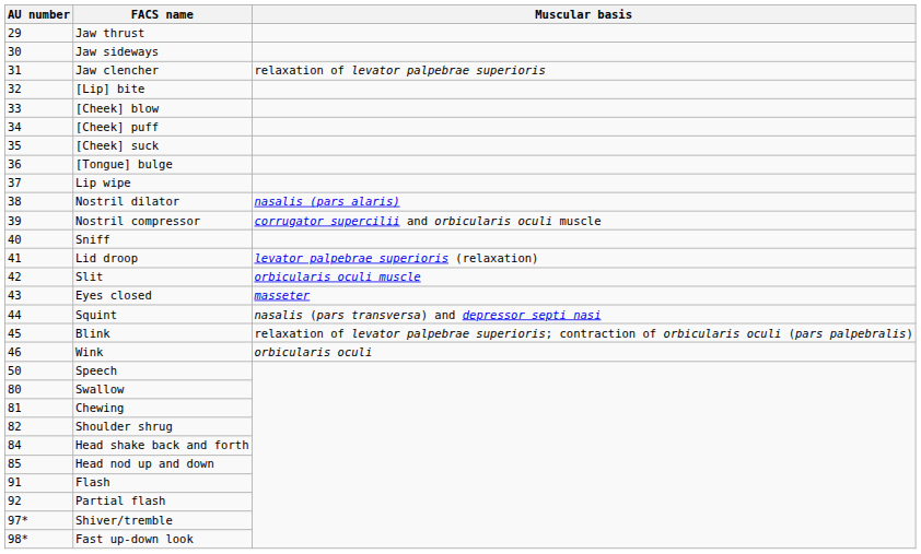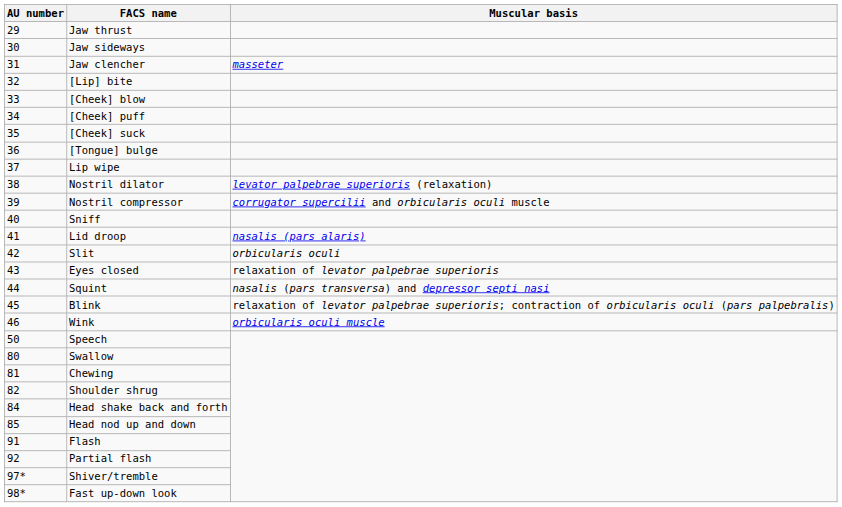 <table class="wikitable sortable">
 <tr>
 <th>AU number</th>
 <th>FACS name</th>
 <th>Muscular basis</th>
 </tr>
 <tr>
 <td>29</td>
 <td>Jaw thrust</td>
 <td></td>
 </tr>
 <tr>
 <td>30</td>
 <td>Jaw sideways</td>
 <td></td>
 </tr>
 <tr>
 <td>31</td>
 <td>Jaw clencher</td>
-<td>relaxation of <em>levator palpebrae superioris</em></td>
+<td><em><a href='#'>masseter</a></em></td>
 </tr>
 <tr>
 <td>32</td>
 <td>[Lip] bite</td>
 <td></td>
 </tr>
 <tr>
 <td>33</td>
 <td>[Cheek] blow</td>
 <td></td>
 </tr>
 <tr>
 <td>34</td>
 <td>[Cheek] puff</td>
 <td></td>
 </tr>
 <tr>
 <td>35</td>
 <td>[Cheek] suck</td>
 <td></td>
 </tr>
 <tr>
 <td>36</td>
 <td>[Tongue] bulge</td>
 <td></td>
 </tr>
 <tr>
 <td>37</td>
 <td>Lip wipe</td>
 <td></td>
 </tr>
 <tr>
 <td>38</td>
 <td>Nostril dilator</td>
-<td><em><a href='#'>nasalis (pars alaris)</a></em></td>
+<td><em><a href='#'>levator palpebrae superioris</a></em> (relaxation)</td>
 </tr>
 <tr>
 <td>39</td>
 <td>Nostril compressor</td>
 <td><em><a href='#'>corrugator supercilii</a></em> and <em>orbicularis oculi</em> muscle</td>
 </tr>
 <tr>
 <td>40</td>
 <td>Sniff</td>
 </tr>
 <tr>
 <td>41</td>
 <td>Lid droop</td>
-<td><em><a href='#'>levator palpebrae superioris</a></em> (relaxation)</td>
+<td><em><a href='#'>nasalis (pars alaris)</a></em></td>
 </tr>
 <tr>
 <td>42</td>
 <td>Slit</td>
-<td><em><a href='#'>orbicularis oculi muscle</a></em></td>
+<td><em>orbicularis oculi</em></td>
 </tr>
 <tr>
 <td>43</td>
 <td>Eyes closed</td>
-<td><em><a href='#'>masseter</a></em></td>
+<td>relaxation of <em>levator palpebrae superioris</em></td>
 </tr>
 <tr>
 <td>44</td>
 <td>Squint</td>
 <td><em>nasalis</em> (<em>pars transversa</em>) and <em><a href='#'>depressor septi nasi</a></em></td>
 </tr>
 <tr>
 <td>45</td>
 <td>Blink</td>
 <td>relaxation of <em>levator palpebrae superioris</em>; contraction of <em>orbicularis oculi</em> (<em>pars palpebralis</em>)</td>
 </tr>
 <tr>
 <td>46</td>
 <td>Wink</td>
-<td><em>orbicularis oculi</em></td>
+<td><em><a href='#'>orbicularis oculi muscle</a></em></td>
 </tr>
 <tr>
 <td>50</td>
 <td>Speech</td>
 </tr>
 <tr>
 <td>80</td>
 <td>Swallow</td>
 </tr>
 <tr>
 <td>81</td>
 <td>Chewing</td>
 </tr>
 <tr>
 <td>82</td>
 <td>Shoulder shrug</td>
 </tr>
 <tr>
 <td>84</td>
 <td>Head shake back and forth</td>
 </tr>
 <tr>
 <td>85</td>
 <td>Head nod up and down</td>
 </tr>
 <tr>
 <td>91</td>
 <td>Flash</td>
 </tr>
 <tr>
 <td>92</td>
 <td>Partial flash</td>
 </tr>
 <tr>
 <td>97*</td>
 <td>Shiver/tremble</td>
 </tr>
 <tr>
 <td>98*</td>
 <td>Fast up-down look</td>
 </tr>
 </table>
